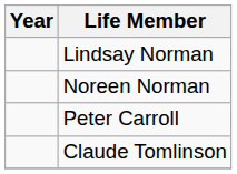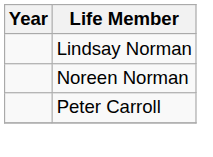 <table class="wikitable collapsible collapsed">
 <tr>
 <th>Year</th>
 <th>Life Member</th>
 </tr>
 <tr>
 <td></td>
 <td>Lindsay Norman</td>
 </tr>
 <tr>
 <td></td>
 <td>Noreen Norman</td>
 </tr>
 <tr>
 <td></td>
 <td>Peter Carroll</td>
 </tr>
 <tr>
-<td></td>
-<td>Claude Tomlinson</td>
-</tr>
-<tr>
 </tr>
 </table>
